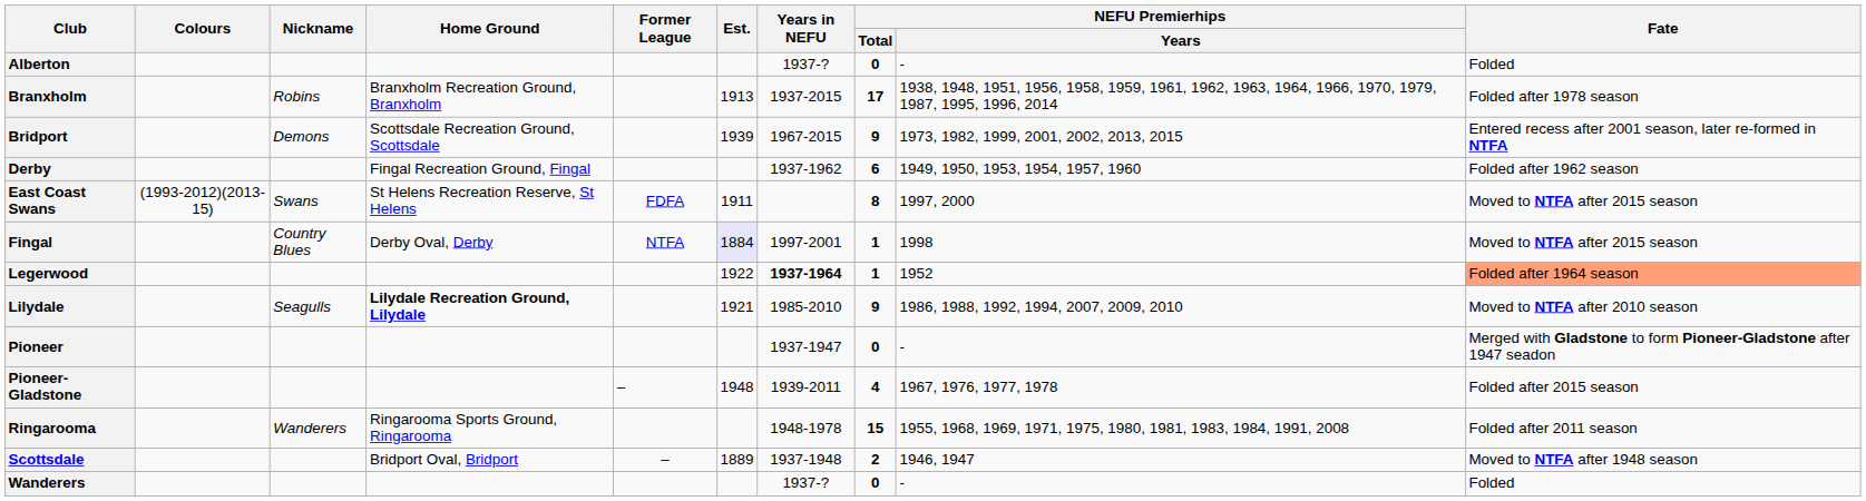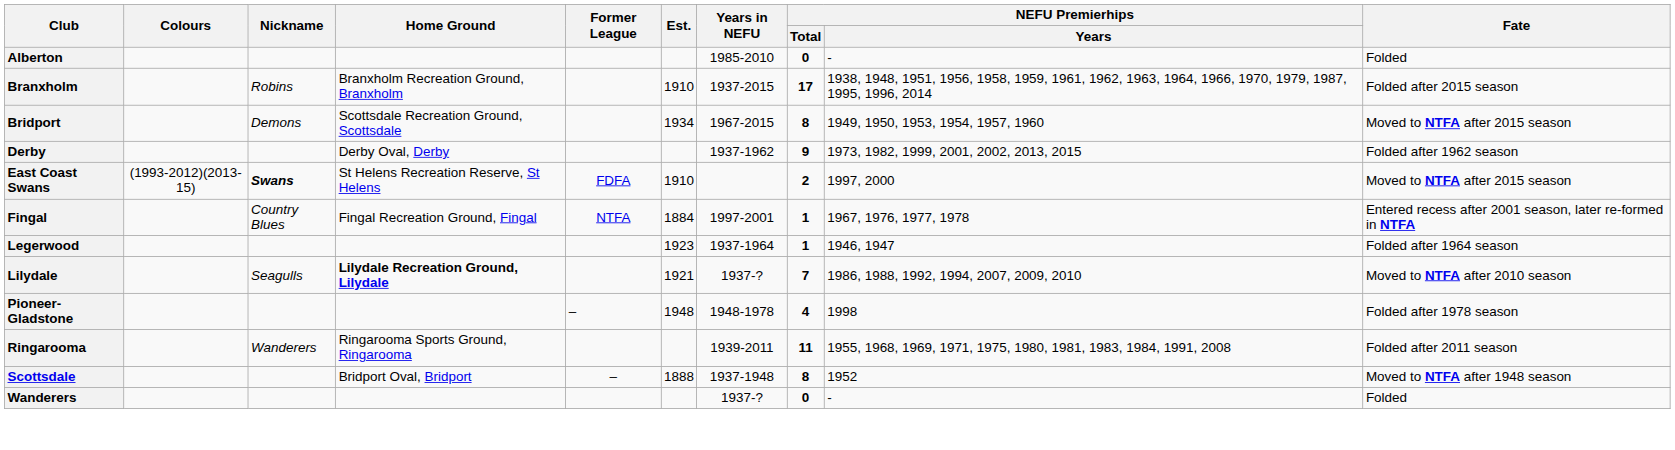 <table class="wikitable sortable" style="text-align:center; width:100%">
 <tr>
 <th rowspan="2">Club</th>
 <th rowspan="2">Colours</th>
 <th rowspan="2">Nickname</th>
 <th rowspan="2">Home Ground</th>
 <th rowspan="2">Former League</th>
 <th rowspan="2">Est.</th>
 <th rowspan="2">Years in NEFU</th>
 <th colspan="2">NEFU Premierhips</th>
 <th rowspan="2">Fate</th>
 </tr>
 <tr>
 <th>Total</th>
 <th>Years</th>
 </tr>
 <tr>
 <th style="text-align:left">Alberton</th>
 <td></td>
 <td></td>
 <td></td>
 <td></td>
 <td></td>
-<td>1937-?</td>
+<td>1985-2010</td>
 <td align="center"><strong>0</strong></td>
 <td align="left">-</td>
 <td align="left">Folded</td>
 </tr>
 <tr>
 <th style="text-align:left">Branxholm</th>
 <td></td>
 <td align="left"><em>Robins</em></td>
 <td align="left">Branxholm Recreation Ground, <a href='#'>Branxholm</a></td>
 <td></td>
-<td>1913</td>
+<td>1910</td>
 <td>1937-2015</td>
 <td align="center"><strong>17</strong></td>
 <td align="left">1938, 1948, 1951, 1956, 1958, 1959, 1961, 1962, 1963, 1964, 1966, 1970, 1979, 1987, 1995, 1996, 2014</td>
-<td align="left">Folded after 1978 season</td>
+<td align="left">Folded after 2015 season</td>
 </tr>
 <tr>
 <th style="text-align:left">Bridport</th>
 <td></td>
 <td align="left"><em>Demons</em></td>
 <td align="left">Scottsdale Recreation Ground, <a href='#'>Scottsdale</a></td>
 <td></td>
-<td>1939</td>
+<td>1934</td>
 <td>1967-2015</td>
-<td align="center"><strong>9</strong></td>
-<td align="left">1973, 1982, 1999, 2001, 2002, 2013, 2015</td>
-<td align="left">Entered recess after 2001 season, later re-formed in <strong><a href='#'>NTFA</a></strong></td>
+<td align="center"><strong>8</strong></td>
+<td align="left">1949, 1950, 1953, 1954, 1957, 1960</td>
+<td align="left">Moved to <a href='#'><strong>NTFA</strong></a> after 2015 season</td>
 </tr>
 <tr>
 <th style="text-align:left">Derby</th>
 <td></td>
 <td></td>
-<td align="left">Fingal Recreation Ground, <a href='#'>Fingal</a></td>
+<td align="left">Derby Oval, <a href='#'>Derby</a></td>
 <td></td>
 <td></td>
 <td>1937-1962</td>
-<td align="center"><strong>6</strong></td>
-<td align="left">1949, 1950, 1953, 1954, 1957, 1960</td>
+<td align="center"><strong>9</strong></td>
+<td align="left">1973, 1982, 1999, 2001, 2002, 2013, 2015</td>
 <td align="left">Folded after 1962 season</td>
 </tr>
 <tr>
 <th style="text-align:left">East Coast Swans</th>
 <td>(1993-2012)(2013-15)</td>
-<td align="left"><em>Swans</em></td>
+<td align="left"><strong><em>Swans</em></strong></td>
 <td align="left">St Helens Recreation Reserve, <a href='#'>St Helens</a></td>
 <td><a href='#'>FDFA</a></td>
-<td>1911</td>
+<td>1910</td>
 <td></td>
-<td align="center"><strong>8</strong></td>
+<td align="center"><strong>2</strong></td>
 <td align="left">1997, 2000</td>
 <td align="left">Moved to <a href='#'><strong>NTFA</strong></a> after 2015 season</td>
 </tr>
 <tr>
 <th style="text-align:left">Fingal</th>
 <td></td>
 <td align="left"><em>Country Blues</em></td>
-<td align="left">Derby Oval, <a href='#'>Derby</a></td>
+<td align="left">Fingal Recreation Ground, <a href='#'>Fingal</a></td>
 <td><a href='#'>NTFA</a></td>
-<td style="background: lavender;">1884</td>
+<td>1884</td>
 <td>1997-2001</td>
 <td align="center"><strong>1</strong></td>
-<td align="left">1998</td>
-<td align="left">Moved to <a href='#'><strong>NTFA</strong></a> after 2015 season</td>
+<td align="left">1967, 1976, 1977, 1978</td>
+<td align="left">Entered recess after 2001 season, later re-formed in <strong><a href='#'>NTFA</a></strong></td>
 </tr>
 <tr>
 <th style="text-align:left">Legerwood</th>
 <td></td>
 <td align="left"></td>
 <td align="left"></td>
 <td></td>
-<td>1922</td>
-<td><strong>1937-1964</strong></td>
+<td>1923</td>
+<td>1937-1964</td>
 <td align="center"><strong>1</strong></td>
-<td align="left">1952</td>
-<td align="left" style="background: lightsalmon;">Folded after 1964 season</td>
+<td align="left">1946, 1947</td>
+<td align="left">Folded after 1964 season</td>
 </tr>
 <tr>
 <th style="text-align:left">Lilydale</th>
 <td></td>
 <td align="left"><em>Seagulls</em></td>
 <td align="left"><strong>Lilydale Recreation Ground, <a href='#'>Lilydale</a></strong></td>
 <td></td>
 <td>1921</td>
-<td>1985-2010</td>
-<td align="center"><strong>9</strong></td>
+<td>1937-?</td>
+<td align="center"><strong>7</strong></td>
 <td align="left">1986, 1988, 1992, 1994, 2007, 2009, 2010</td>
 <td align="left">Moved to <a href='#'><strong>NTFA</strong></a> after 2010 season</td>
-</tr>
-<tr>
-<th style="text-align:left">Pioneer</th>
-<td></td>
-<td align="left"></td>
-<td align="left"></td>
-<td></td>
-<td></td>
-<td>1937-1947</td>
-<td><strong>0</strong></td>
-<td align="left">-</td>
-<td align="left">Merged with <strong>Gladstone</strong> to form <strong>Pioneer-Gladstone</strong> after 1947 seadon</td>
 </tr>
 <tr>
 <th style="text-align:left">Pioneer-Gladstone</th>
 <td></td>
 <td></td>
 <td></td>
 <td align="left">–</td>
 <td>1948</td>
-<td>1939-2011</td>
+<td>1948-1978</td>
 <td align="center"><strong>4</strong></td>
-<td align="left">1967, 1976, 1977, 1978</td>
-<td align="left">Folded after 2015 season</td>
+<td align="left">1998</td>
+<td align="left">Folded after 1978 season</td>
 </tr>
 <tr>
 <th style="text-align:left">Ringarooma</th>
 <td></td>
 <td align="left"><em>Wanderers</em></td>
 <td align="left">Ringarooma Sports Ground, <a href='#'>Ringarooma</a></td>
 <td></td>
 <td></td>
-<td>1948-1978</td>
-<td align="center"><strong>15</strong></td>
+<td>1939-2011</td>
+<td align="center"><strong>11</strong></td>
 <td align="left">1955, 1968, 1969, 1971, 1975, 1980, 1981, 1983, 1984, 1991, 2008</td>
 <td align="left">Folded after 2011 season</td>
 </tr>
 <tr>
 <th style="text-align:left"><a href='#'>Scottsdale</a></th>
 <td align="center"></td>
 <td align="left"></td>
 <td align="left">Bridport Oval, <a href='#'>Bridport</a></td>
 <td>–</td>
-<td>1889</td>
+<td>1888</td>
 <td>1937-1948</td>
-<td align="center"><strong>2</strong></td>
-<td align="left">1946, 1947</td>
+<td align="center"><strong>8</strong></td>
+<td align="left">1952</td>
 <td align="left">Moved to <a href='#'><strong>NTFA</strong></a> after 1948 season</td>
 </tr>
 <tr>
 <th style="text-align:left">Wanderers</th>
 <td></td>
 <td></td>
 <td></td>
 <td></td>
 <td></td>
 <td>1937-?</td>
 <td align="center"><strong>0</strong></td>
 <td align="left">-</td>
 <td align="left">Folded</td>
 </tr>
 </table>
